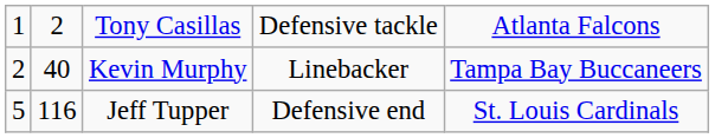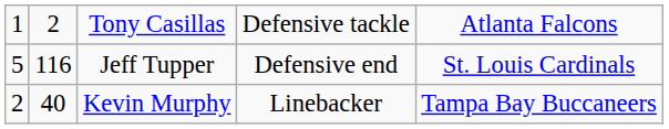 <table class="wikitable" style="text-align:center">
 <tr>
 <td>1</td>
 <td>2</td>
 <td><a href='#'>Tony Casillas</a></td>
 <td>Defensive tackle</td>
 <td><a href='#'>Atlanta Falcons</a></td>
 </tr>
 <tr>
+<td>5</td>
+<td>116</td>
+<td>Jeff Tupper</td>
+<td>Defensive end</td>
+<td><a href='#'>St. Louis Cardinals</a></td>
+</tr>
+<tr>
 <td>2</td>
 <td>40</td>
 <td><a href='#'>Kevin Murphy</a></td>
 <td>Linebacker</td>
 <td><a href='#'>Tampa Bay Buccaneers</a></td>
 </tr>
-<tr>
-<td>5</td>
-<td>116</td>
-<td>Jeff Tupper</td>
-<td>Defensive end</td>
-<td><a href='#'>St. Louis Cardinals</a></td>
-</tr>
 </table>
